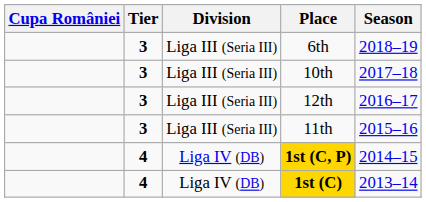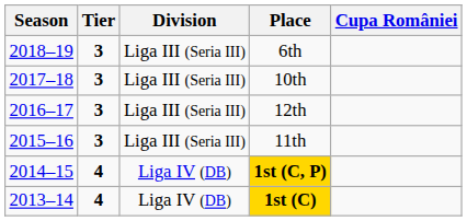 <table class="wikitable" style="text-align:center; font-size:90%">
 <tr>
-<th><a href='#'>Cupa României</a></th>
+<th>Season</th>
 <th>Tier</th>
 <th>Division</th>
 <th>Place</th>
-<th>Season</th>
+<th><a href='#'>Cupa României</a></th>
 </tr>
 <tr>
-<td></td>
+<td><a href='#'>2018–19</a></td>
 <td><strong>3</strong></td>
 <td>Liga III <small>(Seria III)</small></td>
 <td>6th</td>
-<td><a href='#'>2018–19</a></td>
+<td></td>
 </tr>
 <tr>
-<td></td>
+<td><a href='#'>2017–18</a></td>
 <td><strong>3</strong></td>
 <td>Liga III <small>(Seria III)</small></td>
 <td>10th</td>
-<td><a href='#'>2017–18</a></td>
+<td></td>
 </tr>
 <tr>
-<td></td>
+<td><a href='#'>2016–17</a></td>
 <td><strong>3</strong></td>
 <td>Liga III <small>(Seria III)</small></td>
 <td>12th</td>
-<td><a href='#'>2016–17</a></td>
+<td></td>
 </tr>
 <tr>
-<td></td>
+<td><a href='#'>2015–16</a></td>
 <td><strong>3</strong></td>
 <td>Liga III <small>(Seria III)</small></td>
 <td>11th</td>
-<td><a href='#'>2015–16</a></td>
+<td></td>
 </tr>
 <tr>
-<td></td>
+<td><a href='#'>2014–15</a></td>
 <td><strong>4</strong></td>
 <td><a href='#'>Liga IV</a> <small>(<a href='#'>DB</a>)</small></td>
 <td align=center bgcolor=gold><strong>1st (C, P)</strong></td>
-<td><a href='#'>2014–15</a></td>
+<td></td>
 </tr>
 <tr>
-<td></td>
+<td><a href='#'>2013–14</a></td>
 <td><strong>4</strong></td>
 <td>Liga IV <small>(<a href='#'>DB</a>)</small></td>
 <td align=center bgcolor=gold><strong>1st (C)</strong></td>
-<td><a href='#'>2013–14</a></td>
+<td></td>
 </tr>
 </table>
